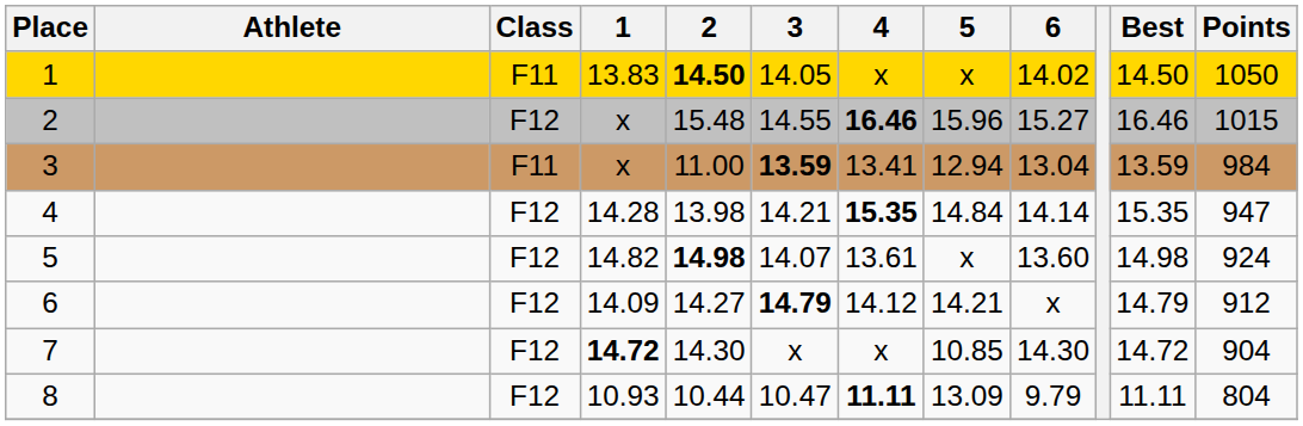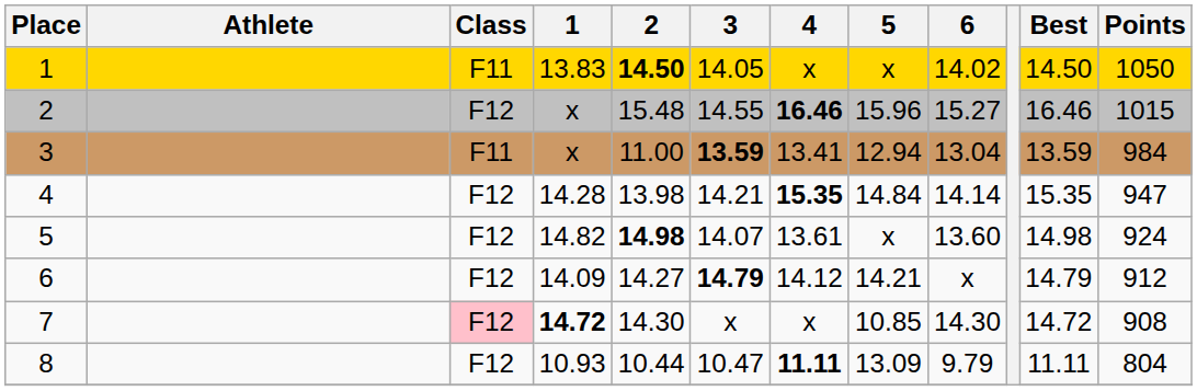 <table class="wikitable" style="text-align:center">
 <tr>
 <th>Place</th>
 <th width=210>Athlete</th>
 <th>Class</th>
 <th>1</th>
 <th>2</th>
 <th>3</th>
 <th>4</th>
 <th>5</th>
 <th>6</th>
 <th rowspan=20></th>
 <th>Best</th>
 <th>Points</th>
 </tr>
 <tr bgcolor=gold>
 <td>1</td>
 <td align=left></td>
 <td>F11</td>
 <td>13.83</td>
 <td><strong>14.50</strong></td>
 <td>14.05</td>
 <td>x</td>
 <td>x</td>
 <td>14.02</td>
 <td>14.50</td>
 <td>1050</td>
 </tr>
 <tr bgcolor=silver>
 <td>2</td>
 <td align=left></td>
 <td>F12</td>
 <td>x</td>
 <td>15.48</td>
 <td>14.55</td>
 <td><strong>16.46</strong></td>
 <td>15.96</td>
 <td>15.27</td>
 <td>16.46</td>
 <td>1015</td>
 </tr>
 <tr bgcolor=cc9966>
 <td>3</td>
 <td align=left></td>
 <td>F11</td>
 <td>x</td>
 <td>11.00</td>
 <td><strong>13.59</strong></td>
 <td>13.41</td>
 <td>12.94</td>
 <td>13.04</td>
 <td>13.59</td>
 <td>984</td>
 </tr>
 <tr>
 <td>4</td>
 <td align=left></td>
 <td>F12</td>
 <td>14.28</td>
 <td>13.98</td>
 <td>14.21</td>
 <td><strong>15.35</strong></td>
 <td>14.84</td>
 <td>14.14</td>
 <td>15.35</td>
 <td>947</td>
 </tr>
 <tr>
 <td>5</td>
 <td align=left></td>
 <td>F12</td>
 <td>14.82</td>
 <td><strong>14.98</strong></td>
 <td>14.07</td>
 <td>13.61</td>
 <td>x</td>
 <td>13.60</td>
 <td>14.98</td>
 <td>924</td>
 </tr>
 <tr>
 <td>6</td>
 <td align=left></td>
 <td>F12</td>
 <td>14.09</td>
 <td>14.27</td>
 <td><strong>14.79</strong></td>
 <td>14.12</td>
 <td>14.21</td>
 <td>x</td>
 <td>14.79</td>
 <td>912</td>
 </tr>
 <tr>
 <td>7</td>
 <td align=left></td>
-<td>F12</td>
+<td style="background: pink;">F12</td>
 <td><strong>14.72</strong></td>
 <td>14.30</td>
 <td>x</td>
 <td>x</td>
 <td>10.85</td>
 <td>14.30</td>
 <td>14.72</td>
-<td>904</td>
+<td>908</td>
 </tr>
 <tr>
 <td>8</td>
 <td align=left></td>
 <td>F12</td>
 <td>10.93</td>
 <td>10.44</td>
 <td>10.47</td>
 <td><strong>11.11</strong></td>
 <td>13.09</td>
 <td>9.79</td>
 <td>11.11</td>
 <td>804</td>
 </tr>
 <tr>
 </tr>
 </table>
